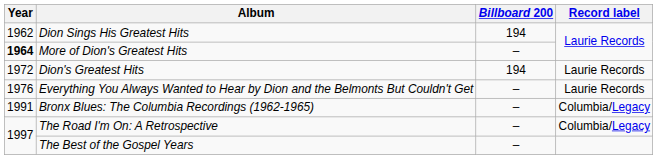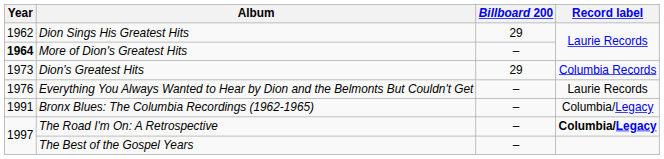 <table class="wikitable" style=text-align:center;>
 <tr>
 <th>Year</th>
 <th>Album</th>
 <th><a href='#'><em>Billboard</em> 200</a></th>
 <th><a href='#'>Record label</a></th>
 </tr>
 <tr>
 <td>1962</td>
 <td align=left><em>Dion Sings His Greatest Hits</em></td>
-<td>194</td>
+<td>29</td>
 <td rowspan="2"><a href='#'>Laurie Records</a></td>
 </tr>
 <tr>
 <td><strong>1964</strong></td>
 <td align=left><em>More of Dion's Greatest Hits</em></td>
 <td>–</td>
 </tr>
 <tr>
-<td>1972</td>
+<td>1973</td>
 <td align=left><em>Dion's Greatest Hits</em></td>
-<td>194</td>
-<td>Laurie Records</td>
+<td>29</td>
+<td><a href='#'>Columbia Records</a></td>
 </tr>
 <tr>
 <td>1976</td>
 <td align=left><em>Everything You Always Wanted to Hear by Dion and the Belmonts But Couldn't Get</em></td>
 <td>–</td>
 <td>Laurie Records</td>
 </tr>
 <tr>
 <td>1991</td>
 <td align=left><em>Bronx Blues: The Columbia Recordings (1962-1965)</em></td>
 <td>–</td>
 <td>Columbia/<a href='#'>Legacy</a></td>
 </tr>
 <tr>
 <td rowspan="2">1997</td>
 <td align=left><em>The Road I'm On: A Retrospective</em></td>
 <td>–</td>
-<td>Columbia/<a href='#'>Legacy</a></td>
+<td><strong>Columbia/<a href='#'>Legacy</a></strong></td>
 </tr>
 <tr>
 <td align=left><em>The Best of the Gospel Years</em></td>
 <td>–</td>
 <td></td>
 </tr>
 </table>
